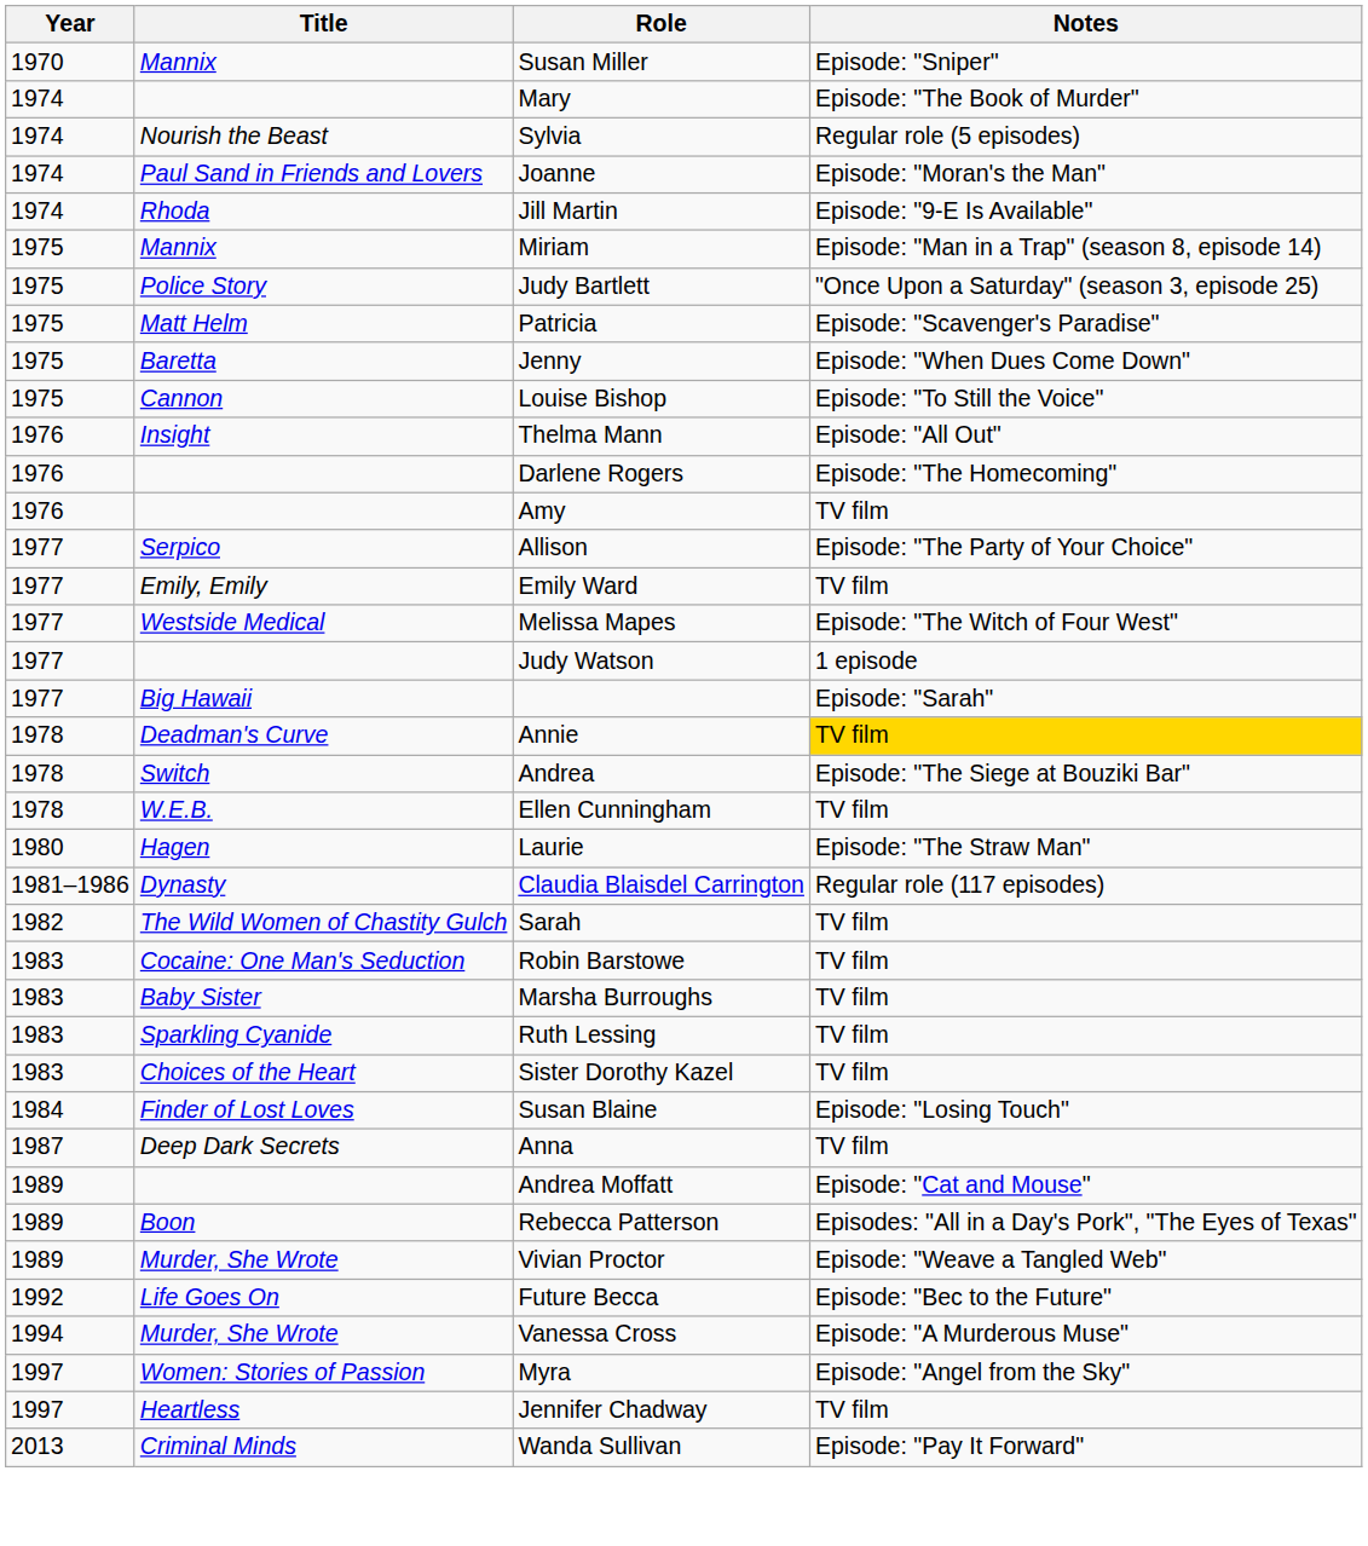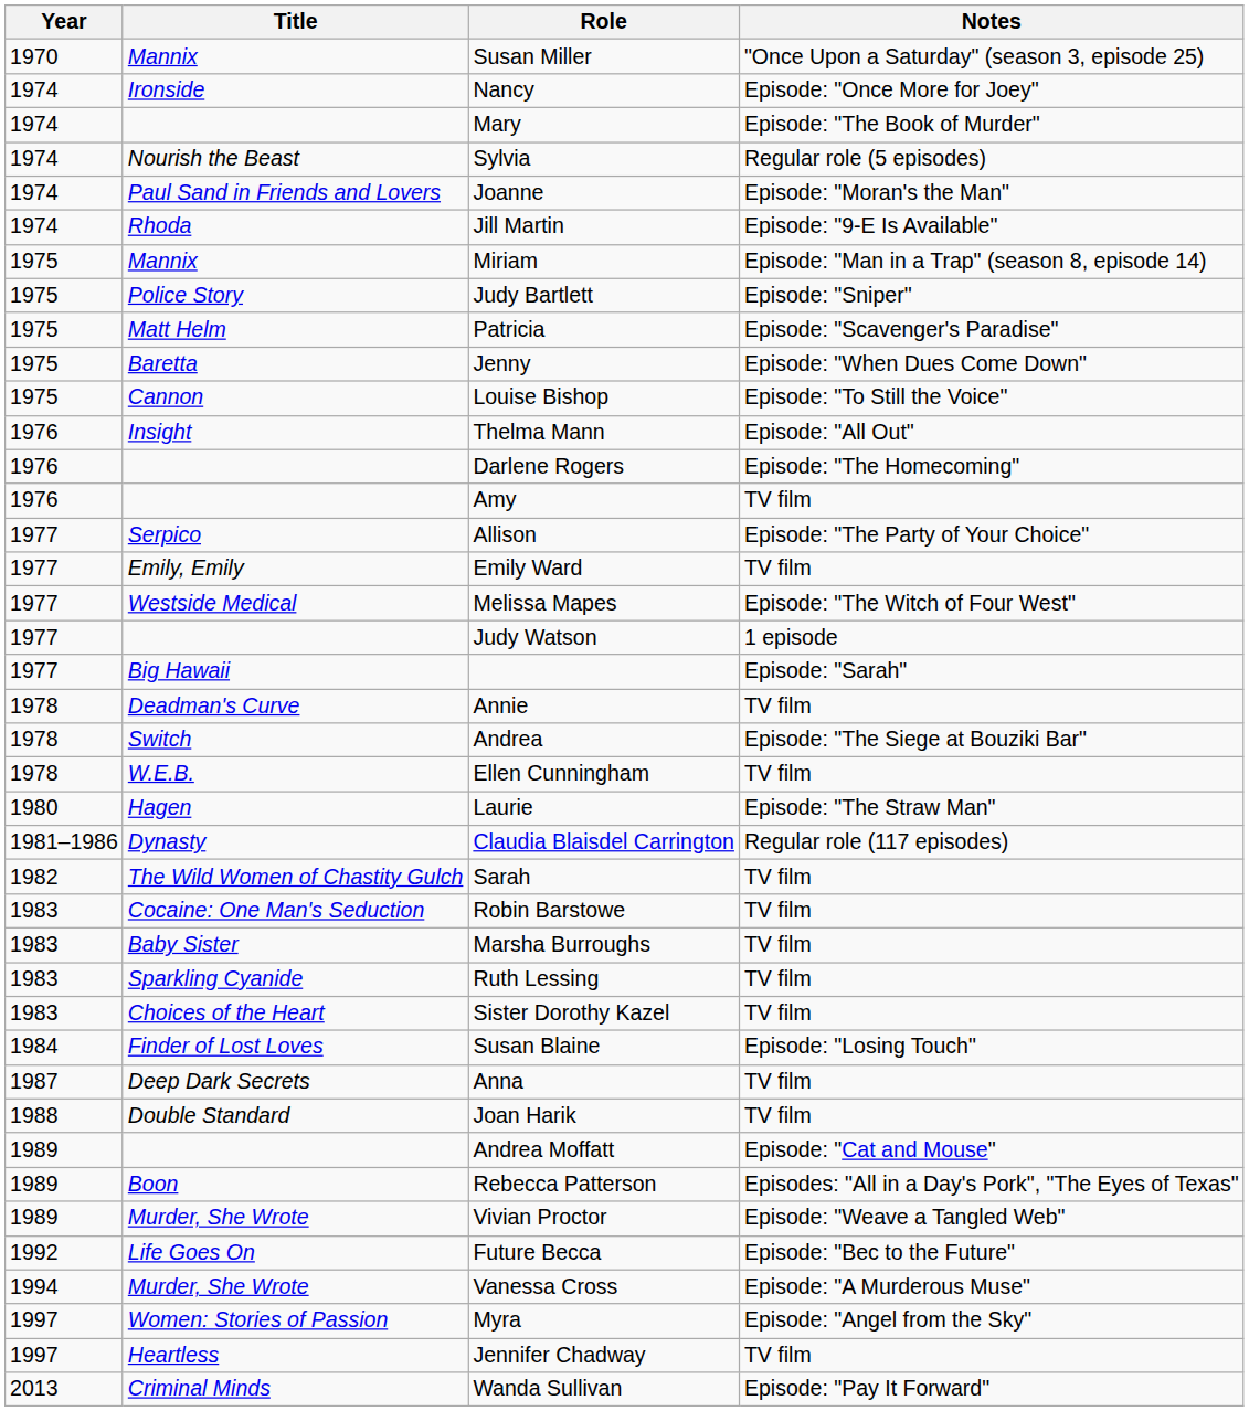 <table class="wikitable sortable">
 <tr>
 <th>Year</th>
 <th>Title</th>
 <th>Role</th>
 <th class="unsortable">Notes</th>
 </tr>
 <tr>
 <td>1970</td>
 <td><em><a href='#'>Mannix</a></em></td>
 <td>Susan Miller</td>
-<td>Episode: "Sniper"</td>
+<td>"Once Upon a Saturday" (season 3, episode 25)</td>
+</tr>
+<tr>
+<td>1974</td>
+<td><em><a href='#'>Ironside</a></em></td>
+<td>Nancy</td>
+<td>Episode: "Once More for Joey"</td>
 </tr>
 <tr>
 <td>1974</td>
 <td><em></em></td>
 <td>Mary</td>
 <td>Episode: "The Book of Murder"</td>
 </tr>
 <tr>
 <td>1974</td>
 <td><em>Nourish the Beast</em></td>
 <td>Sylvia</td>
 <td>Regular role (5 episodes)</td>
 </tr>
 <tr>
 <td>1974</td>
 <td><em><a href='#'>Paul Sand in Friends and Lovers</a></em></td>
 <td>Joanne</td>
 <td>Episode: "Moran's the Man"</td>
 </tr>
 <tr>
 <td>1974</td>
 <td><em><a href='#'>Rhoda</a></em></td>
 <td>Jill Martin</td>
 <td>Episode: "9-E Is Available"</td>
 </tr>
 <tr>
 <td>1975</td>
 <td><em><a href='#'>Mannix</a></em></td>
 <td>Miriam</td>
 <td>Episode: "Man in a Trap" (season 8, episode 14)</td>
 </tr>
 <tr>
 <td>1975</td>
 <td><em><a href='#'>Police Story</a></em></td>
 <td>Judy Bartlett</td>
-<td>"Once Upon a Saturday" (season 3, episode 25)</td>
+<td>Episode: "Sniper"</td>
 </tr>
 <tr>
 <td>1975</td>
 <td><em><a href='#'>Matt Helm</a></em></td>
 <td>Patricia</td>
 <td>Episode: "Scavenger's Paradise"</td>
 </tr>
 <tr>
 <td>1975</td>
 <td><em><a href='#'>Baretta</a></em></td>
 <td>Jenny</td>
 <td>Episode: "When Dues Come Down"</td>
 </tr>
 <tr>
 <td>1975</td>
 <td><em><a href='#'>Cannon</a></em></td>
 <td>Louise Bishop</td>
 <td>Episode: "To Still the Voice"</td>
 </tr>
 <tr>
 <td>1976</td>
 <td><em><a href='#'>Insight</a></em></td>
 <td>Thelma Mann</td>
 <td>Episode: "All Out"</td>
 </tr>
 <tr>
 <td>1976</td>
 <td><em></em></td>
 <td>Darlene Rogers</td>
 <td>Episode: "The Homecoming"</td>
 </tr>
 <tr>
 <td>1976</td>
 <td><em></em></td>
 <td>Amy</td>
 <td>TV film</td>
 </tr>
 <tr>
 <td>1977</td>
 <td><em><a href='#'>Serpico</a></em></td>
 <td>Allison</td>
 <td>Episode: "The Party of Your Choice"</td>
 </tr>
 <tr>
 <td>1977</td>
 <td><em>Emily, Emily</em></td>
 <td>Emily Ward</td>
 <td>TV film</td>
 </tr>
 <tr>
 <td>1977</td>
 <td><em><a href='#'>Westside Medical</a></em></td>
 <td>Melissa Mapes</td>
 <td>Episode: "The Witch of Four West"</td>
 </tr>
 <tr>
 <td>1977</td>
 <td><em></em></td>
 <td>Judy Watson</td>
 <td>1 episode</td>
 </tr>
 <tr>
 <td>1977</td>
 <td><em><a href='#'>Big Hawaii</a></em></td>
 <td></td>
 <td>Episode: "Sarah"</td>
 </tr>
 <tr>
 <td>1978</td>
 <td><em><a href='#'>Deadman's Curve</a></em></td>
 <td>Annie</td>
-<td style="background: gold;">TV film</td>
+<td>TV film</td>
 </tr>
 <tr>
 <td>1978</td>
 <td><em><a href='#'>Switch</a></em></td>
 <td>Andrea</td>
 <td>Episode: "The Siege at Bouziki Bar"</td>
 </tr>
 <tr>
 <td>1978</td>
 <td><em><a href='#'>W.E.B.</a></em></td>
 <td>Ellen Cunningham</td>
 <td>TV film</td>
 </tr>
 <tr>
 <td>1980</td>
 <td><em><a href='#'>Hagen</a></em></td>
 <td>Laurie</td>
 <td>Episode: "The Straw Man"</td>
 </tr>
 <tr>
 <td>1981–1986</td>
 <td><em><a href='#'>Dynasty</a></em></td>
 <td><a href='#'>Claudia Blaisdel Carrington</a></td>
 <td>Regular role (117 episodes)</td>
 </tr>
 <tr>
 <td>1982</td>
 <td><em><a href='#'>The Wild Women of Chastity Gulch</a></em></td>
 <td>Sarah</td>
 <td>TV film</td>
 </tr>
 <tr>
 <td>1983</td>
 <td><em><a href='#'>Cocaine: One Man's Seduction</a></em></td>
 <td>Robin Barstowe</td>
 <td>TV film</td>
 </tr>
 <tr>
 <td>1983</td>
 <td><em><a href='#'>Baby Sister</a></em></td>
 <td>Marsha Burroughs</td>
 <td>TV film</td>
 </tr>
 <tr>
 <td>1983</td>
 <td><em><a href='#'>Sparkling Cyanide</a></em></td>
 <td>Ruth Lessing</td>
 <td>TV film</td>
 </tr>
 <tr>
 <td>1983</td>
 <td><em><a href='#'>Choices of the Heart</a></em></td>
 <td>Sister Dorothy Kazel</td>
 <td>TV film</td>
 </tr>
 <tr>
 <td>1984</td>
 <td><em><a href='#'>Finder of Lost Loves</a></em></td>
 <td>Susan Blaine</td>
 <td>Episode: "Losing Touch"</td>
 </tr>
 <tr>
 <td>1987</td>
 <td><em>Deep Dark Secrets</em></td>
 <td>Anna</td>
 <td>TV film</td>
 </tr>
 <tr>
+<td>1988</td>
+<td><em>Double Standard</em></td>
+<td>Joan Harik</td>
+<td>TV film</td>
+</tr>
+<tr>
 <td>1989</td>
 <td><em></em></td>
 <td>Andrea Moffatt</td>
 <td>Episode: "<a href='#'>Cat and Mouse</a>"</td>
 </tr>
 <tr>
 <td>1989</td>
 <td><em><a href='#'>Boon</a></em></td>
 <td>Rebecca Patterson</td>
 <td>Episodes: "All in a Day's Pork", "The Eyes of Texas"</td>
 </tr>
 <tr>
 <td>1989</td>
 <td><em><a href='#'>Murder, She Wrote</a></em></td>
 <td>Vivian Proctor</td>
 <td>Episode: "Weave a Tangled Web"</td>
 </tr>
 <tr>
 <td>1992</td>
 <td><em><a href='#'>Life Goes On</a></em></td>
 <td>Future Becca</td>
 <td>Episode: "Bec to the Future"</td>
 </tr>
 <tr>
 <td>1994</td>
 <td><em><a href='#'>Murder, She Wrote</a></em></td>
 <td>Vanessa Cross</td>
 <td>Episode: "A Murderous Muse"</td>
 </tr>
 <tr>
 <td>1997</td>
 <td><em><a href='#'>Women: Stories of Passion</a></em></td>
 <td>Myra</td>
 <td>Episode: "Angel from the Sky"</td>
 </tr>
 <tr>
 <td>1997</td>
 <td><em><a href='#'>Heartless</a></em></td>
 <td>Jennifer Chadway</td>
 <td>TV film</td>
 </tr>
 <tr>
 <td>2013</td>
 <td><em><a href='#'>Criminal Minds</a></em></td>
 <td>Wanda Sullivan</td>
 <td>Episode: "Pay It Forward"</td>
 </tr>
 </table>
